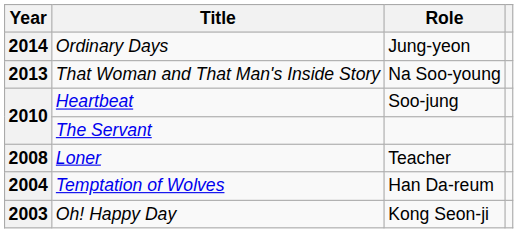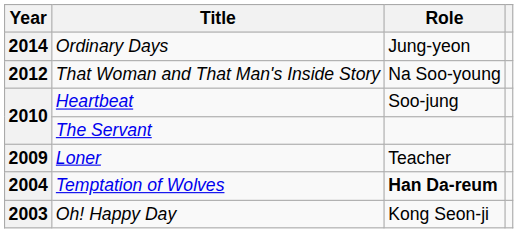 <table class="wikitable plainrowheaders sortable">
 <tr>
 <th scope="col">Year</th>
 <th scope="col">Title</th>
 <th scope="col">Role</th>
 <th scope="col" class="unsortable"></th>
 </tr>
 <tr>
 <th scope="row">2014</th>
 <td><em>Ordinary Days</em></td>
 <td>Jung-yeon</td>
 <td style="text-align:center"></td>
 </tr>
 <tr>
-<th scope="row">2013</th>
+<th scope="row">2012</th>
 <td><em>That Woman and That Man's Inside Story</em></td>
 <td>Na Soo-young</td>
 <td style="text-align:center"></td>
 </tr>
 <tr>
 <th scope="row" rowspan="2">2010</th>
 <td><em><a href='#'>Heartbeat</a></em></td>
 <td>Soo-jung</td>
 <td style="text-align:center"></td>
 </tr>
 <tr>
 <td><em><a href='#'>The Servant</a></em></td>
 <td></td>
 <td style="text-align:center"></td>
 </tr>
 <tr>
-<th scope="row">2008</th>
+<th scope="row">2009</th>
 <td><em><a href='#'>Loner</a></em></td>
 <td>Teacher</td>
 <td style="text-align:center"></td>
 </tr>
 <tr>
 <th scope="row">2004</th>
 <td><em><a href='#'>Temptation of Wolves</a></em></td>
-<td>Han Da-reum</td>
+<td><strong>Han Da-reum</strong></td>
 <td style="text-align:center"></td>
 </tr>
 <tr>
 <th scope="row">2003</th>
 <td><em>Oh! Happy Day</em></td>
 <td>Kong Seon-ji</td>
 <td style="text-align:center"></td>
 </tr>
 </table>
